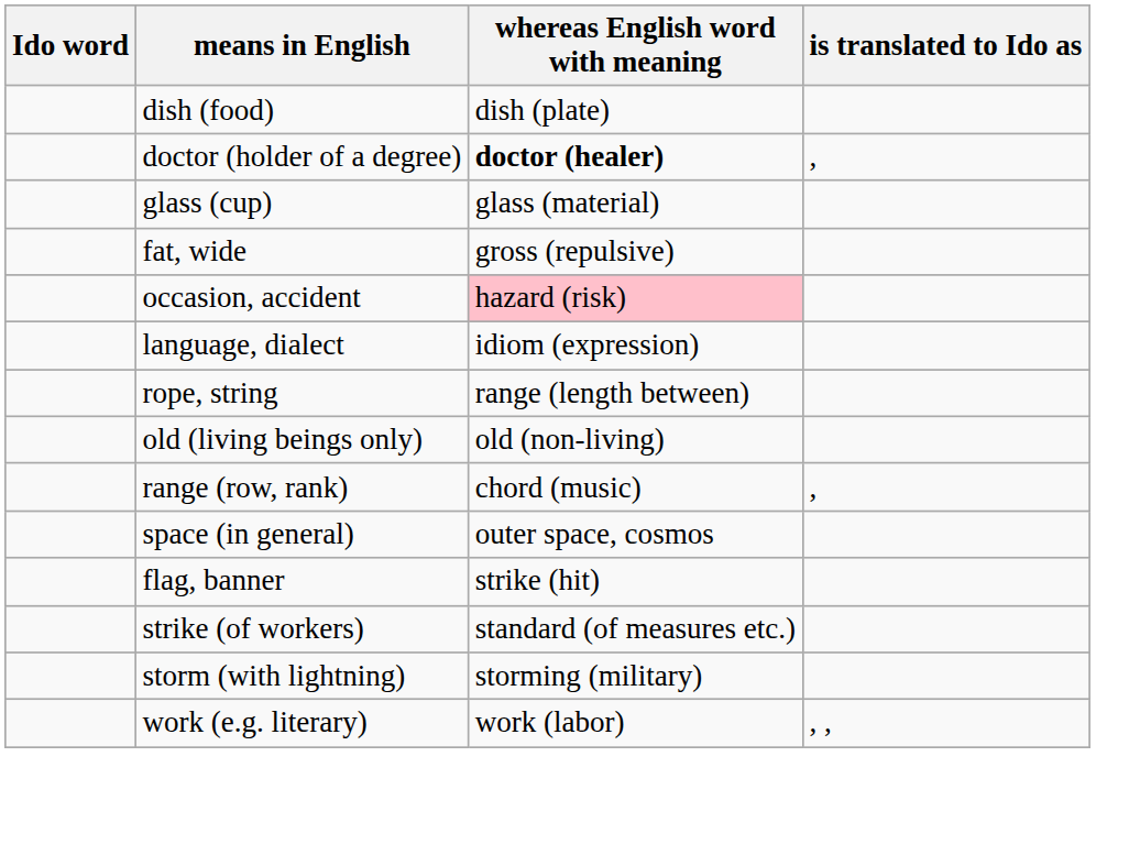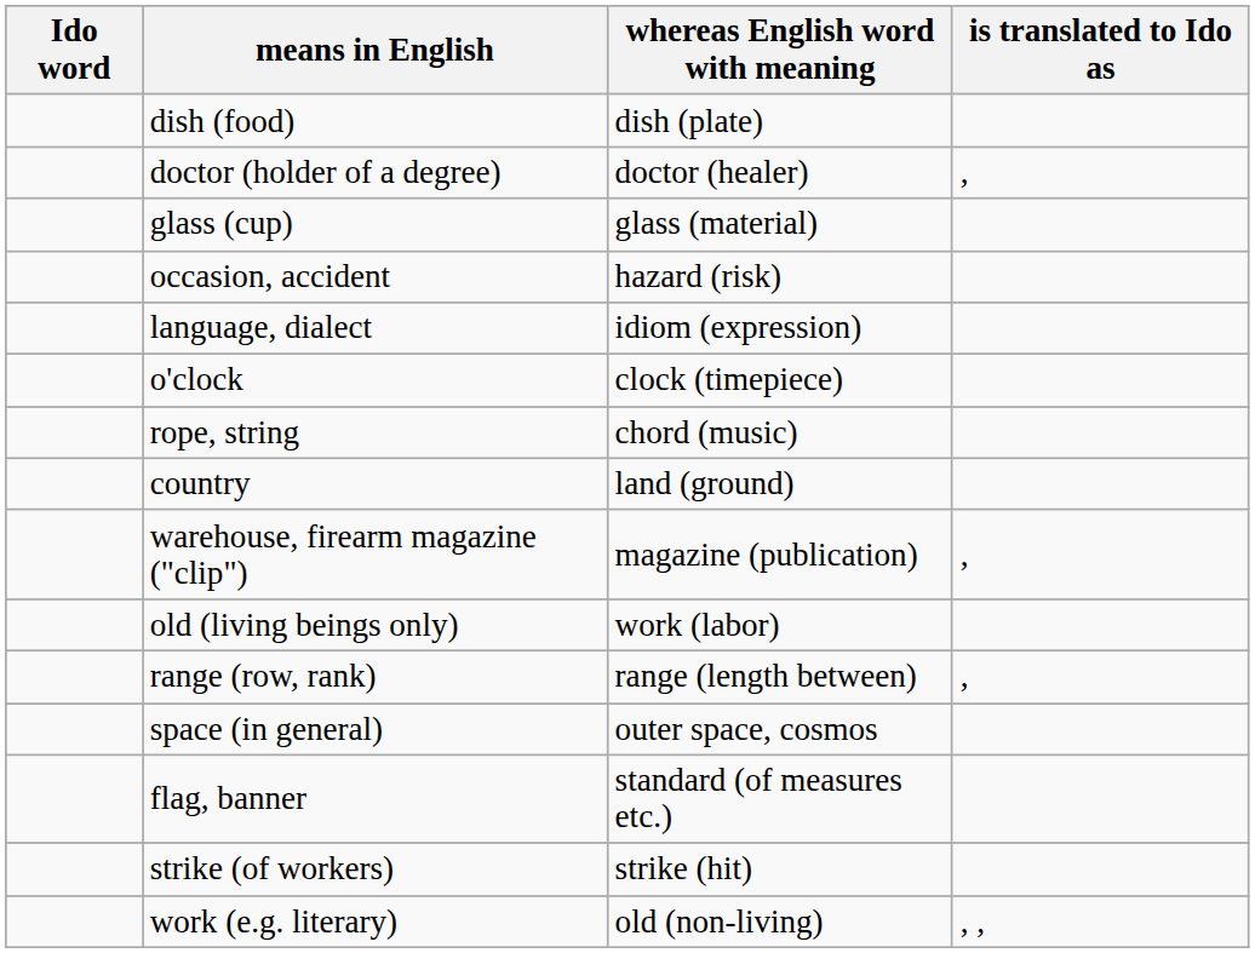 <table class="wikitable">
 <tr>
 <th>Ido word</th>
 <th>means in English</th>
 <th>whereas English word<br> with meaning</th>
 <th>is translated to Ido as</th>
 </tr>
 <tr>
 <td></td>
 <td>dish (food)</td>
 <td>dish (plate)</td>
 <td></td>
 </tr>
 <tr>
 <td></td>
 <td>doctor (holder of a degree)</td>
-<td><strong>doctor (healer)</strong></td>
+<td>doctor (healer)</td>
 <td>, </td>
 </tr>
 <tr>
 <td></td>
 <td>glass (cup)</td>
 <td>glass (material)</td>
 <td></td>
 </tr>
 <tr>
 <td></td>
-<td>fat, wide</td>
-<td>gross (repulsive)</td>
-<td></td>
-</tr>
-<tr>
-<td></td>
 <td>occasion, accident</td>
-<td style="background: pink;">hazard (risk)</td>
+<td>hazard (risk)</td>
 <td></td>
 </tr>
 <tr>
 <td></td>
 <td>language, dialect</td>
 <td>idiom (expression)</td>
 <td></td>
 </tr>
 <tr>
 <td></td>
-<td>rope, string</td>
-<td>range (length between)</td>
+<td>o'clock</td>
+<td>clock (timepiece)</td>
 <td></td>
 </tr>
 <tr>
 <td></td>
+<td>rope, string</td>
+<td>chord (music)</td>
+<td></td>
+</tr>
+<tr>
+<td></td>
+<td>country</td>
+<td>land (ground)</td>
+<td></td>
+</tr>
+<tr>
+<td></td>
+<td>warehouse, firearm magazine ("clip")</td>
+<td>magazine (publication)</td>
+<td>, </td>
+</tr>
+<tr>
+<td></td>
 <td>old (living beings only)</td>
-<td>old (non-living)</td>
+<td>work (labor)</td>
 <td></td>
 </tr>
 <tr>
 <td></td>
 <td>range (row, rank)</td>
-<td>chord (music)</td>
+<td>range (length between)</td>
 <td>, </td>
 </tr>
 <tr>
 <td></td>
 <td>space (in general)</td>
 <td>outer space, cosmos</td>
 <td></td>
 </tr>
 <tr>
 <td></td>
 <td>flag, banner</td>
+<td>standard (of measures etc.)</td>
+<td></td>
+</tr>
+<tr>
+<td></td>
+<td>strike (of workers)</td>
 <td>strike (hit)</td>
 <td></td>
 </tr>
 <tr>
 <td></td>
-<td>strike (of workers)</td>
-<td>standard (of measures etc.)</td>
-<td></td>
-</tr>
-<tr>
-<td></td>
-<td>storm (with lightning)</td>
-<td>storming (military)</td>
-<td></td>
-</tr>
-<tr>
-<td></td>
 <td>work (e.g. literary)</td>
-<td>work (labor)</td>
+<td>old (non-living)</td>
 <td>, , </td>
 </tr>
 </table>
